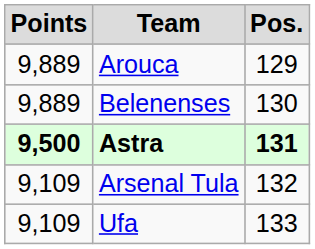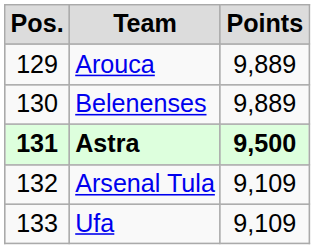 <table class="wikitable" style="text-align:center">
 <tr>
+<th style="background:#DCDCDC">Pos.</th>
+<th style="background:#DCDCDC">Team</th>
 <th style="background:#DCDCDC">Points</th>
-<th style="background:#DCDCDC">Team</th>
-<th style="background:#DCDCDC">Pos.</th>
 </tr>
 <tr>
+<td align=center>129</td>
+<td align=left> <a href='#'>Arouca</a></td>
 <td align=center>9,889</td>
-<td align=left> <a href='#'>Arouca</a></td>
-<td align=center>129</td>
 </tr>
 <tr>
+<td align=center>130</td>
+<td align=left> <a href='#'>Belenenses</a></td>
 <td align=center>9,889</td>
-<td align=left> <a href='#'>Belenenses</a></td>
-<td align=center>130</td>
 </tr>
 <tr style="background:#dfd;">
+<td align=center><strong>131</strong></td>
+<td align=left> <strong>Astra</strong></td>
 <td align=center><strong>9,500</strong></td>
-<td align=left> <strong>Astra</strong></td>
-<td align=center><strong>131</strong></td>
 </tr>
 <tr>
+<td align=center>132</td>
+<td align=left> <a href='#'>Arsenal Tula</a></td>
 <td align=center>9,109</td>
-<td align=left> <a href='#'>Arsenal Tula</a></td>
-<td align=center>132</td>
 </tr>
 <tr>
+<td align=center>133</td>
+<td align=left> <a href='#'>Ufa</a></td>
 <td align=center>9,109</td>
-<td align=left> <a href='#'>Ufa</a></td>
-<td align=center>133</td>
 </tr>
 </table>
